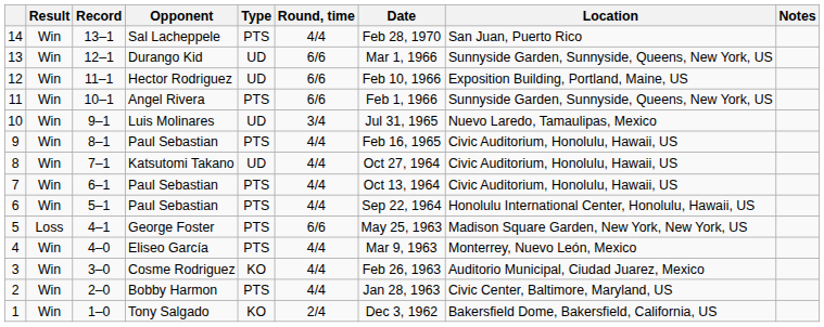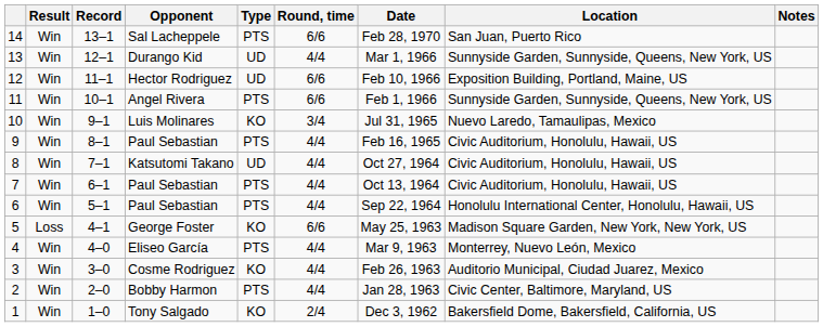 <table class="wikitable" style="text-align:center; font-size:95%">
 <tr>
 <th></th>
 <th>Result</th>
 <th>Record</th>
 <th>Opponent</th>
 <th>Type</th>
 <th>Round, time</th>
 <th>Date</th>
 <th>Location</th>
 <th>Notes</th>
 </tr>
 <tr>
 <td>14</td>
 <td>Win</td>
 <td>13–1</td>
 <td style="text-align:left;"> Sal Lacheppele</td>
 <td>PTS</td>
-<td>4/4</td>
+<td>6/6</td>
 <td>Feb 28, 1970</td>
 <td style="text-align:left;"> San Juan, Puerto Rico</td>
 <td></td>
 </tr>
 <tr>
 <td>13</td>
 <td>Win</td>
 <td>12–1</td>
 <td style="text-align:left;"> Durango Kid</td>
 <td>UD</td>
-<td>6/6</td>
+<td>4/4</td>
 <td>Mar 1, 1966</td>
 <td style="text-align:left;"> Sunnyside Garden, Sunnyside, Queens, New York, US</td>
 <td></td>
 </tr>
 <tr>
 <td>12</td>
 <td>Win</td>
 <td>11–1</td>
 <td style="text-align:left;"> Hector Rodriguez</td>
 <td>UD</td>
 <td>6/6</td>
 <td>Feb 10, 1966</td>
 <td style="text-align:left;"> Exposition Building, Portland, Maine, US</td>
 <td></td>
 </tr>
 <tr>
 <td>11</td>
 <td>Win</td>
 <td>10–1</td>
 <td style="text-align:left;"> Angel Rivera</td>
 <td>PTS</td>
 <td>6/6</td>
 <td>Feb 1, 1966</td>
 <td style="text-align:left;"> Sunnyside Garden, Sunnyside, Queens, New York, US</td>
 <td></td>
 </tr>
 <tr>
 <td>10</td>
 <td>Win</td>
 <td>9–1</td>
 <td style="text-align:left;"> Luis Molinares</td>
-<td>UD</td>
+<td>KO</td>
 <td>3/4</td>
 <td>Jul 31, 1965</td>
 <td style="text-align:left;"> Nuevo Laredo, Tamaulipas, Mexico</td>
 <td></td>
 </tr>
 <tr>
 <td>9</td>
 <td>Win</td>
 <td>8–1</td>
 <td style="text-align:left;"> Paul Sebastian</td>
 <td>PTS</td>
 <td>4/4</td>
 <td>Feb 16, 1965</td>
 <td style="text-align:left;"> Civic Auditorium, Honolulu, Hawaii, US</td>
 <td></td>
 </tr>
 <tr>
 <td>8</td>
 <td>Win</td>
 <td>7–1</td>
 <td style="text-align:left;"> Katsutomi Takano</td>
 <td>UD</td>
 <td>4/4</td>
 <td>Oct 27, 1964</td>
 <td style="text-align:left;"> Civic Auditorium, Honolulu, Hawaii, US</td>
 <td></td>
 </tr>
 <tr>
 <td>7</td>
 <td>Win</td>
 <td>6–1</td>
 <td style="text-align:left;"> Paul Sebastian</td>
 <td>PTS</td>
 <td>4/4</td>
 <td>Oct 13, 1964</td>
 <td style="text-align:left;"> Civic Auditorium, Honolulu, Hawaii, US</td>
 <td></td>
 </tr>
 <tr>
 <td>6</td>
 <td>Win</td>
 <td>5–1</td>
 <td style="text-align:left;"> Paul Sebastian</td>
 <td>PTS</td>
 <td>4/4</td>
 <td>Sep 22, 1964</td>
 <td style="text-align:left;"> Honolulu International Center, Honolulu, Hawaii, US</td>
 <td></td>
 </tr>
 <tr>
 <td>5</td>
 <td>Loss</td>
 <td>4–1</td>
 <td style="text-align:left;"> George Foster</td>
-<td>PTS</td>
+<td>KO</td>
 <td>6/6</td>
 <td>May 25, 1963</td>
 <td style="text-align:left;"> Madison Square Garden, New York, New York, US</td>
 <td></td>
 </tr>
 <tr>
 <td>4</td>
 <td>Win</td>
 <td>4–0</td>
 <td style="text-align:left;"> Eliseo García</td>
 <td>PTS</td>
 <td>4/4</td>
 <td>Mar 9, 1963</td>
 <td style="text-align:left;"> Monterrey, Nuevo León, Mexico</td>
 <td></td>
 </tr>
 <tr>
 <td>3</td>
 <td>Win</td>
 <td>3–0</td>
 <td style="text-align:left;"> Cosme Rodriguez</td>
 <td>KO</td>
 <td>4/4</td>
 <td>Feb 26, 1963</td>
 <td style="text-align:left;"> Auditorio Municipal, Ciudad Juarez, Mexico</td>
 <td></td>
 </tr>
 <tr>
 <td>2</td>
 <td>Win</td>
 <td>2–0</td>
 <td style="text-align:left;"> Bobby Harmon</td>
 <td>PTS</td>
 <td>4/4</td>
 <td>Jan 28, 1963</td>
 <td style="text-align:left;"> Civic Center, Baltimore, Maryland, US</td>
 <td></td>
 </tr>
 <tr>
 <td>1</td>
 <td>Win</td>
 <td>1–0</td>
 <td style="text-align:left;"> Tony Salgado</td>
 <td>KO</td>
 <td>2/4</td>
 <td>Dec 3, 1962</td>
 <td style="text-align:left;"> Bakersfield Dome, Bakersfield, California, US</td>
 <td style="text-align:left;"></td>
 </tr>
 </table>
